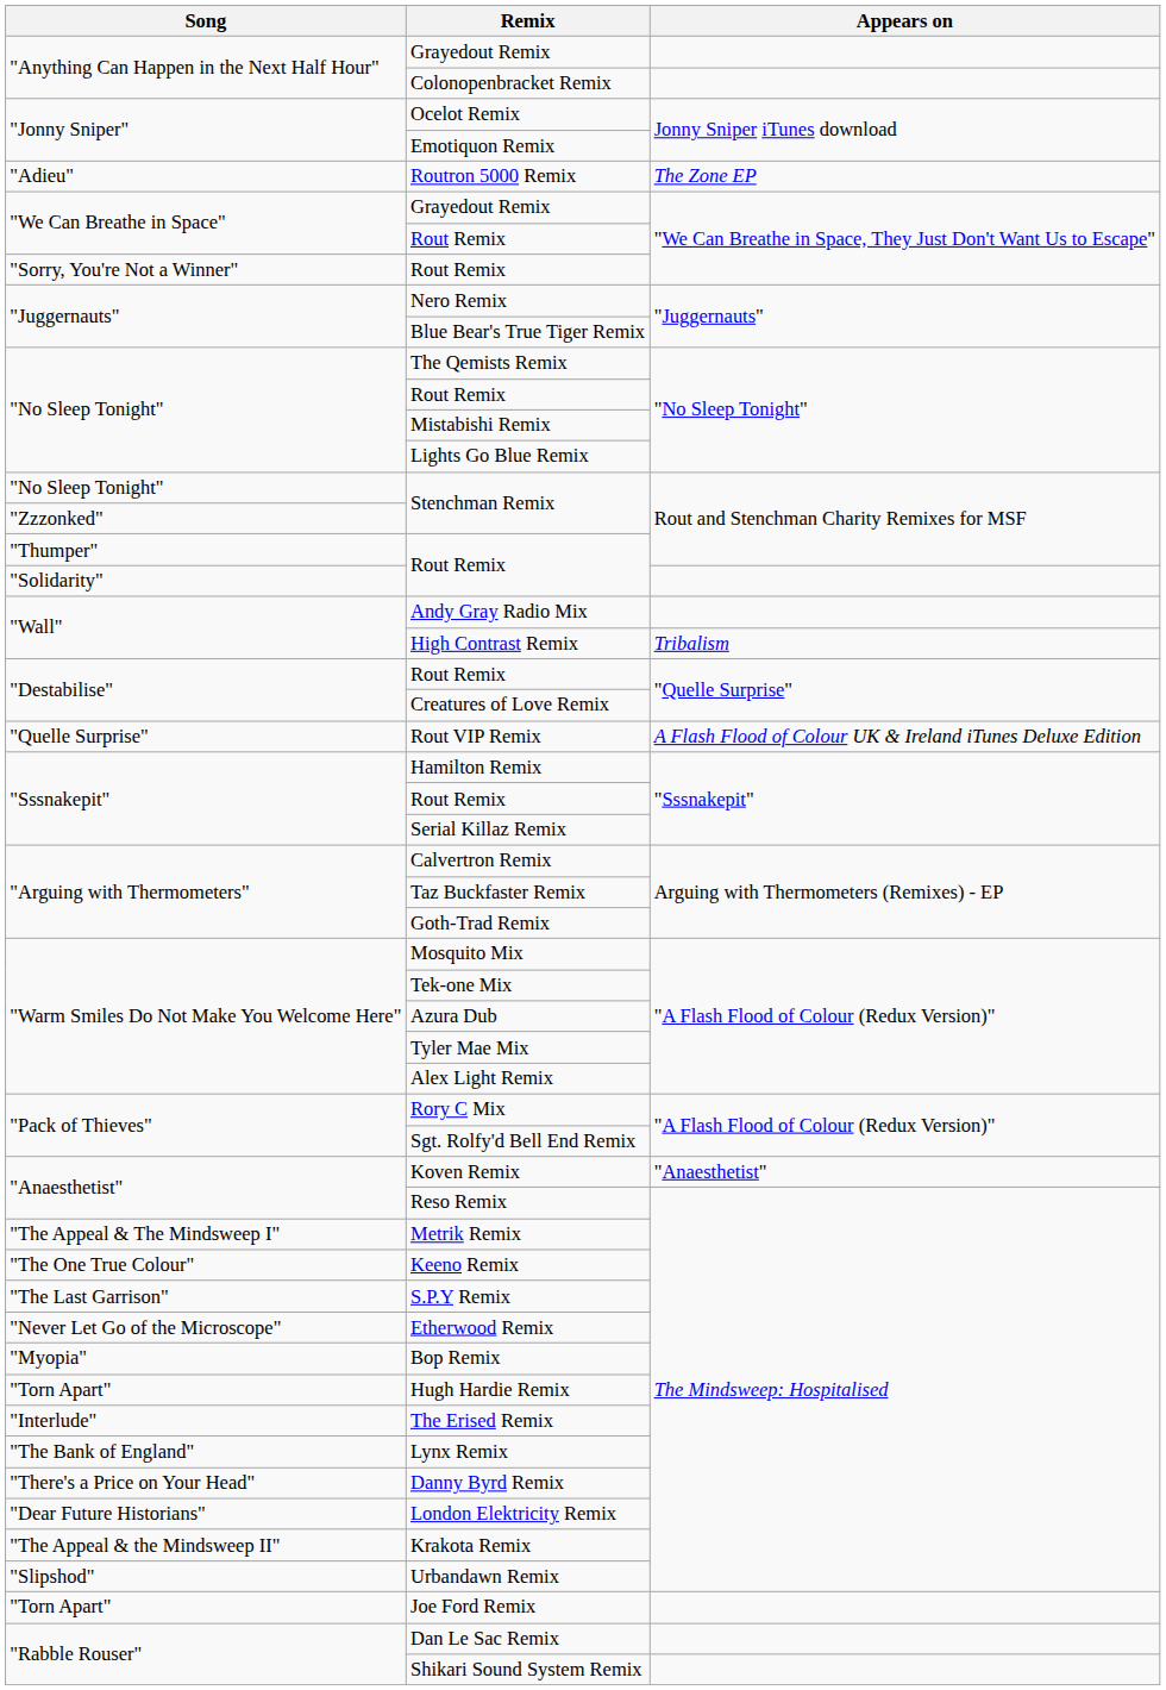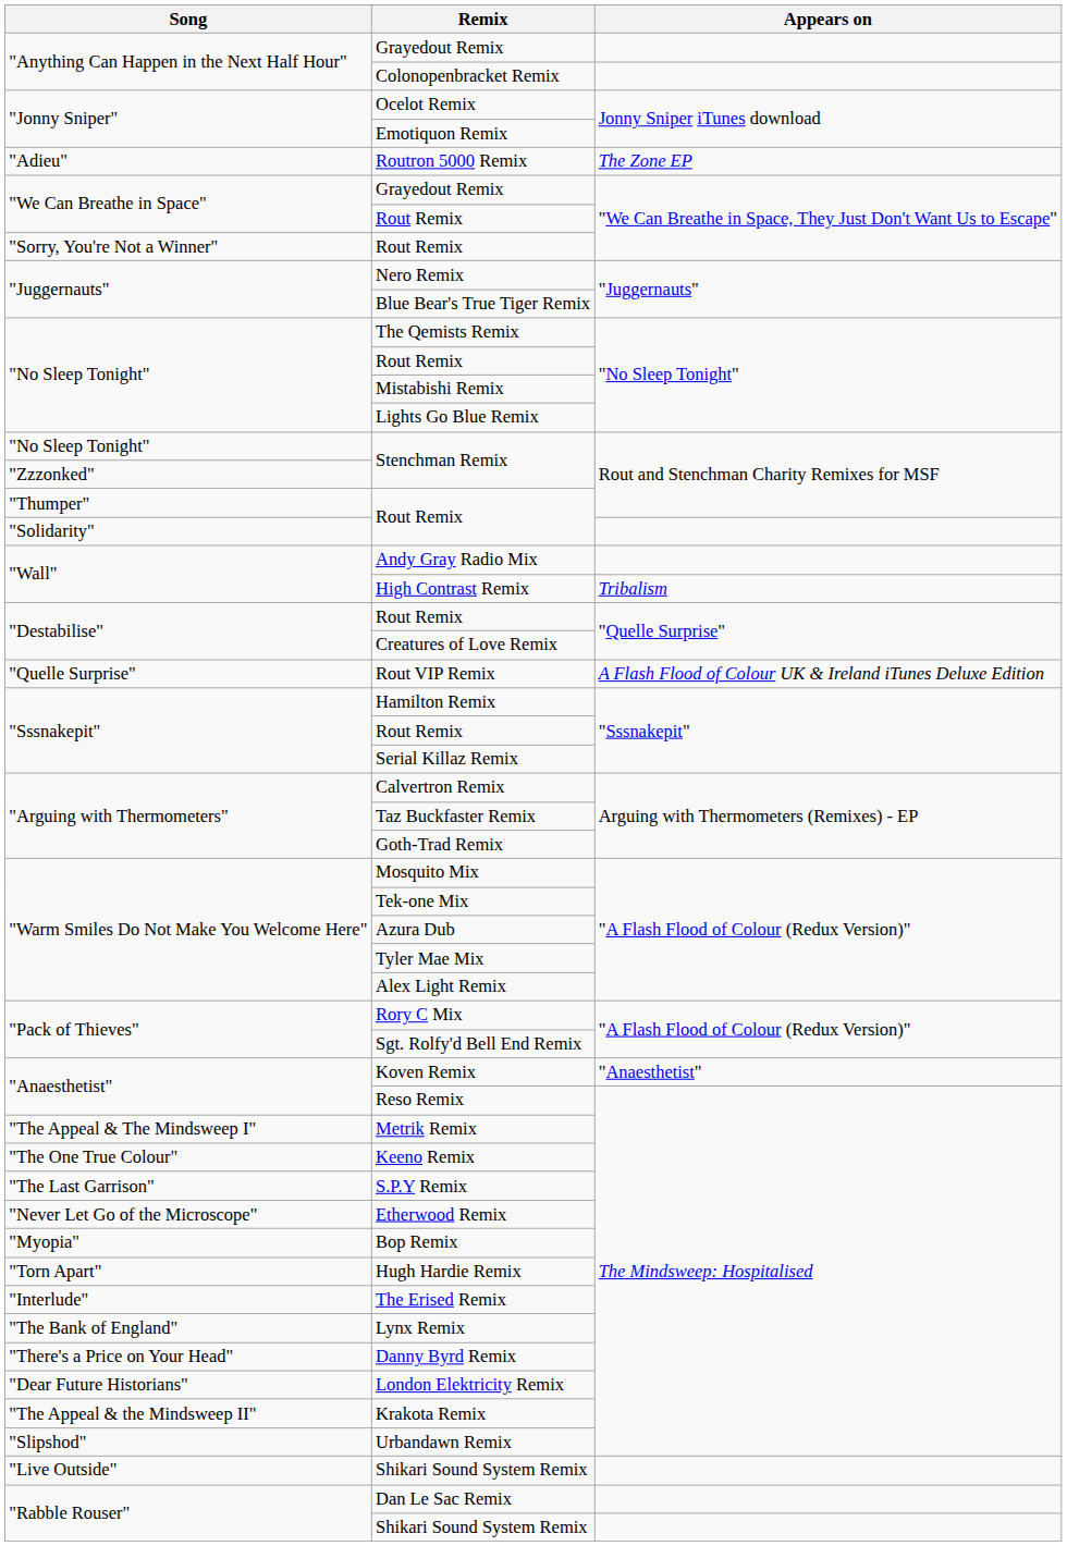 <table class="wikitable">
 <tr>
 <th>Song</th>
 <th>Remix</th>
 <th>Appears on</th>
 </tr>
 <tr>
 <td rowspan="2">"Anything Can Happen in the Next Half Hour"</td>
 <td>Grayedout Remix</td>
 <td></td>
 </tr>
 <tr>
 <td>Colonopenbracket Remix</td>
 <td></td>
 </tr>
 <tr>
 <td rowspan="2">"Jonny Sniper"</td>
 <td>Ocelot Remix</td>
 <td rowspan="2"><a href='#'>Jonny Sniper</a> <a href='#'>iTunes</a> download</td>
 </tr>
 <tr>
 <td>Emotiquon Remix</td>
 </tr>
 <tr>
 <td>"Adieu"</td>
 <td><a href='#'>Routron 5000</a> Remix</td>
 <td><em><a href='#'>The Zone EP</a></em></td>
 </tr>
 <tr>
 <td rowspan="2">"We Can Breathe in Space"</td>
 <td>Grayedout Remix</td>
 <td rowspan="3">"<a href='#'>We Can Breathe in Space, They Just Don't Want Us to Escape</a>"</td>
 </tr>
 <tr>
 <td><a href='#'>Rout</a> Remix</td>
 </tr>
 <tr>
 <td>"Sorry, You're Not a Winner"</td>
 <td>Rout Remix</td>
 </tr>
 <tr>
 <td rowspan="2">"Juggernauts"</td>
 <td>Nero Remix</td>
 <td rowspan="2">"<a href='#'>Juggernauts</a>"</td>
 </tr>
 <tr>
 <td>Blue Bear's True Tiger Remix</td>
 </tr>
 <tr>
 <td rowspan="4">"No Sleep Tonight"</td>
 <td>The Qemists Remix</td>
 <td rowspan="4">"<a href='#'>No Sleep Tonight</a>"</td>
 </tr>
 <tr>
 <td>Rout Remix</td>
 </tr>
 <tr>
 <td>Mistabishi Remix</td>
 </tr>
 <tr>
 <td>Lights Go Blue Remix</td>
 </tr>
 <tr>
 <td>"No Sleep Tonight"</td>
 <td rowspan="2">Stenchman Remix</td>
 <td rowspan="3">Rout and Stenchman Charity Remixes for MSF</td>
 </tr>
 <tr>
 <td>"Zzzonked"</td>
 </tr>
 <tr>
 <td>"Thumper"</td>
 <td rowspan="2">Rout Remix</td>
 </tr>
 <tr>
 <td>"Solidarity"</td>
 <td></td>
 </tr>
 <tr>
 <td rowspan="2">"Wall"</td>
 <td><a href='#'>Andy Gray</a> Radio Mix</td>
 <td></td>
 </tr>
 <tr>
 <td><a href='#'>High Contrast</a> Remix</td>
 <td><em><a href='#'>Tribalism</a></em></td>
 </tr>
 <tr>
 <td rowspan="2">"Destabilise"</td>
 <td>Rout Remix</td>
 <td rowspan="2">"<a href='#'>Quelle Surprise</a>"</td>
 </tr>
 <tr>
 <td>Creatures of Love Remix</td>
 </tr>
 <tr>
 <td>"Quelle Surprise"</td>
 <td>Rout VIP Remix</td>
 <td><em><a href='#'>A Flash Flood of Colour</a> UK & Ireland iTunes Deluxe Edition</em></td>
 </tr>
 <tr>
 <td rowspan="3">"Sssnakepit"</td>
 <td>Hamilton Remix</td>
 <td rowspan="3">"<a href='#'>Sssnakepit</a>"</td>
 </tr>
 <tr>
 <td>Rout Remix</td>
 </tr>
 <tr>
 <td>Serial Killaz Remix</td>
 </tr>
 <tr>
 <td rowspan="3">"Arguing with Thermometers"</td>
 <td>Calvertron Remix</td>
 <td rowspan="3">Arguing with Thermometers (Remixes) - EP</td>
 </tr>
 <tr>
 <td>Taz Buckfaster Remix</td>
 </tr>
 <tr>
 <td>Goth-Trad Remix</td>
 </tr>
 <tr>
 <td rowspan="5">"Warm Smiles Do Not Make You Welcome Here"</td>
 <td>Mosquito Mix</td>
 <td rowspan="5">"<a href='#'>A Flash Flood of Colour</a> (Redux Version)"</td>
 </tr>
 <tr>
 <td>Tek-one Mix</td>
 </tr>
 <tr>
 <td>Azura Dub</td>
 </tr>
 <tr>
 <td>Tyler Mae Mix</td>
 </tr>
 <tr>
 <td>Alex Light Remix</td>
 </tr>
 <tr>
 <td rowspan="2">"Pack of Thieves"</td>
 <td><a href='#'>Rory C</a> Mix</td>
 <td rowspan="2">"<a href='#'>A Flash Flood of Colour</a> (Redux Version)"</td>
 </tr>
 <tr>
 <td>Sgt. Rolfy'd Bell End Remix</td>
 </tr>
 <tr>
 <td rowspan="2">"Anaesthetist"</td>
 <td>Koven Remix</td>
 <td>"<a href='#'>Anaesthetist</a>"</td>
 </tr>
 <tr>
 <td>Reso Remix</td>
 <td rowspan="13"><em><a href='#'>The Mindsweep: Hospitalised</a></em></td>
 </tr>
 <tr>
 <td>"The Appeal & The Mindsweep I"</td>
 <td><a href='#'>Metrik</a> Remix</td>
 </tr>
 <tr>
 <td>"The One True Colour"</td>
 <td><a href='#'>Keeno</a> Remix</td>
 </tr>
 <tr>
 <td>"The Last Garrison"</td>
 <td><a href='#'>S.P.Y</a> Remix</td>
 </tr>
 <tr>
 <td>"Never Let Go of the Microscope"</td>
 <td><a href='#'>Etherwood</a> Remix</td>
 </tr>
 <tr>
 <td>"Myopia"</td>
 <td>Bop Remix</td>
 </tr>
 <tr>
 <td>"Torn Apart"</td>
 <td>Hugh Hardie Remix</td>
 </tr>
 <tr>
 <td>"Interlude"</td>
 <td><a href='#'>The Erised</a> Remix</td>
 </tr>
 <tr>
 <td>"The Bank of England"</td>
 <td>Lynx Remix</td>
 </tr>
 <tr>
 <td>"There's a Price on Your Head"</td>
 <td><a href='#'>Danny Byrd</a> Remix</td>
 </tr>
 <tr>
 <td>"Dear Future Historians"</td>
 <td><a href='#'>London Elektricity</a> Remix</td>
 </tr>
 <tr>
 <td>"The Appeal & the Mindsweep II"</td>
 <td>Krakota Remix</td>
 </tr>
 <tr>
 <td>"Slipshod"</td>
 <td>Urbandawn Remix</td>
 </tr>
 <tr>
-<td>"Torn Apart"</td>
-<td>Joe Ford Remix</td>
+<td>"Live Outside"</td>
+<td>Shikari Sound System Remix</td>
 <td></td>
 </tr>
 <tr>
 <td rowspan="2">"Rabble Rouser"</td>
 <td>Dan Le Sac Remix</td>
 <td></td>
 </tr>
 <tr>
 <td>Shikari Sound System Remix</td>
 <td></td>
 </tr>
 </table>
